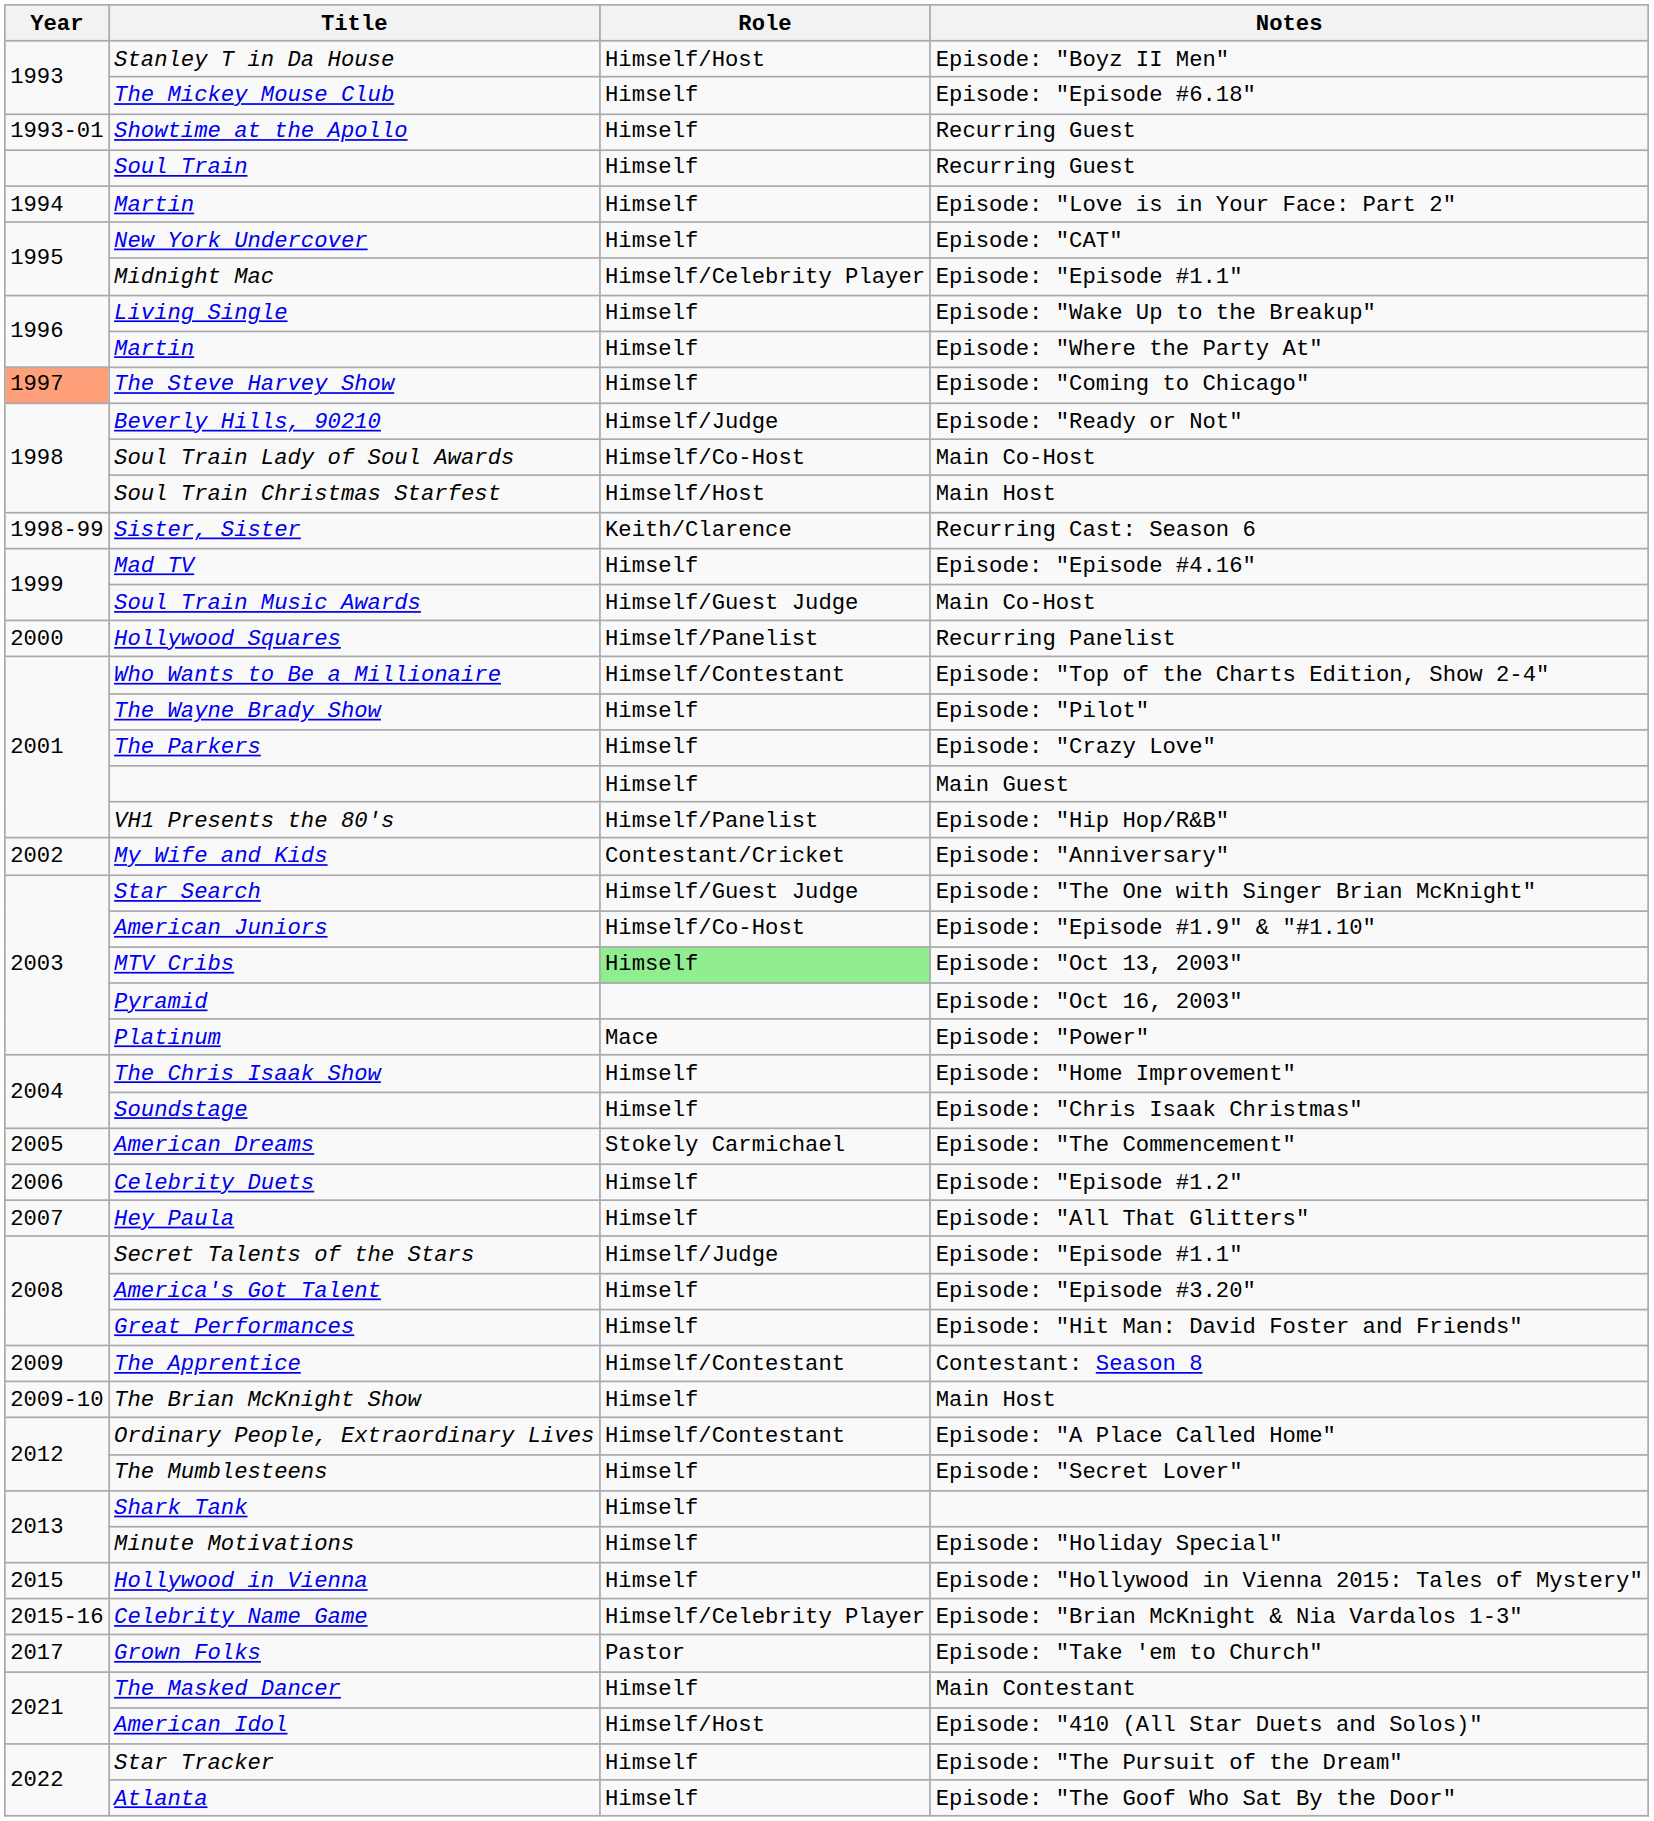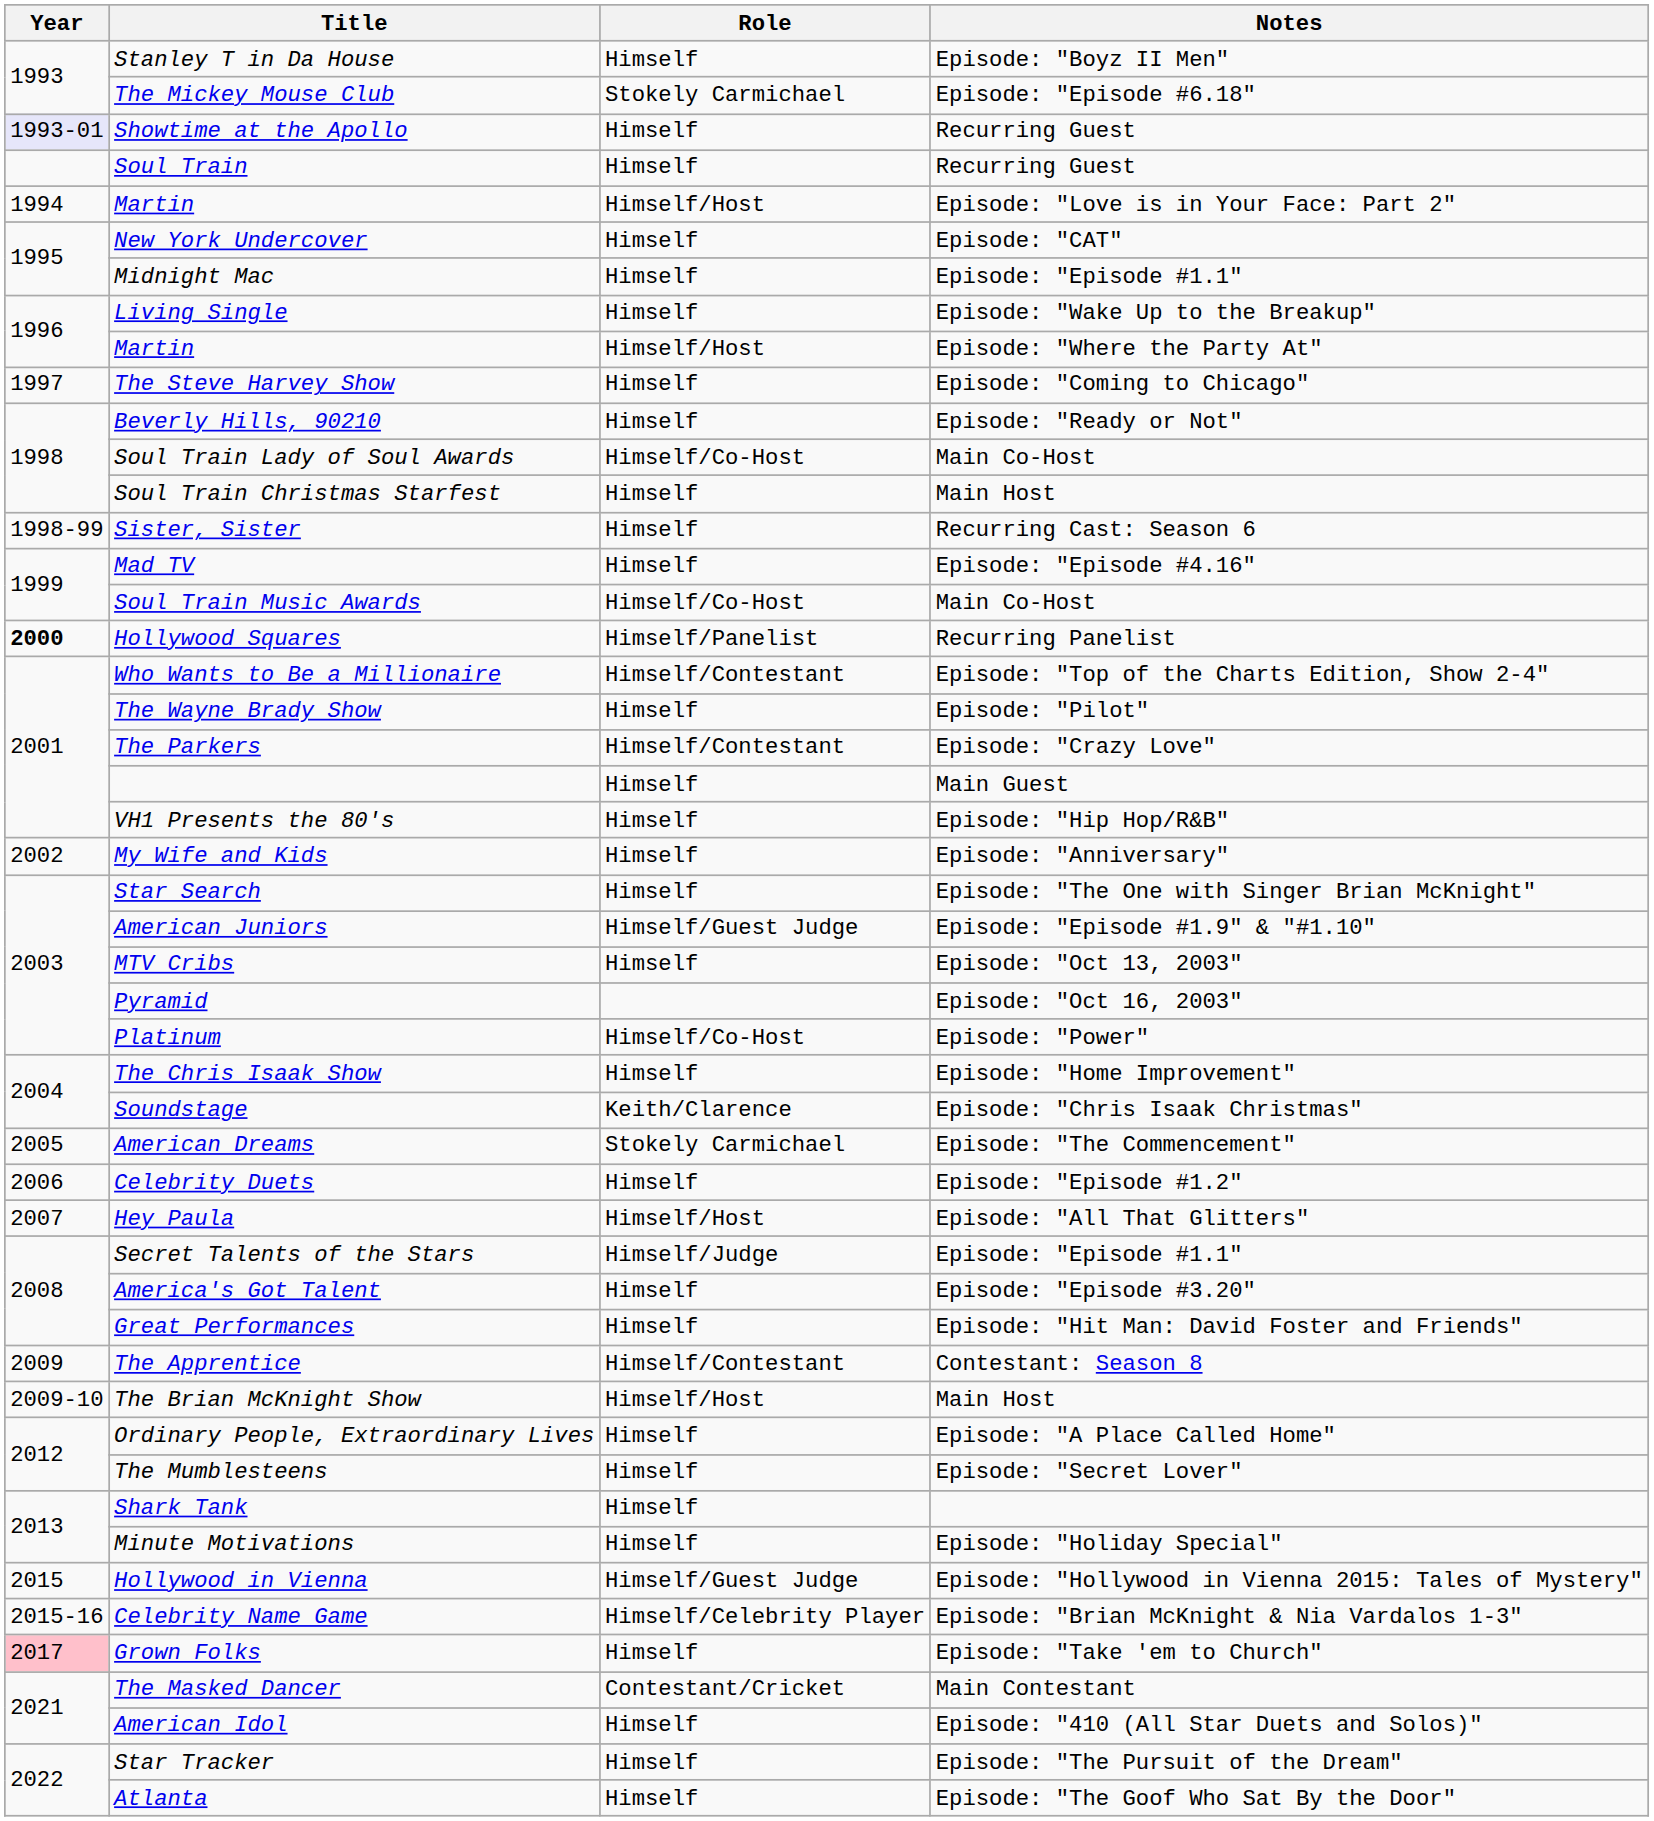 <table class="wikitable">
 <tr>
 <th>Year</th>
 <th>Title</th>
 <th>Role</th>
 <th>Notes</th>
 </tr>
 <tr>
 <td rowspan="2">1993</td>
 <td><em>Stanley T in Da House</em></td>
-<td>Himself/Host</td>
+<td>Himself</td>
 <td>Episode: "Boyz II Men"</td>
 </tr>
 <tr>
 <td><em><a href='#'>The Mickey Mouse Club</a></em></td>
-<td>Himself</td>
+<td>Stokely Carmichael</td>
 <td>Episode: "Episode #6.18"</td>
 </tr>
 <tr>
-<td>1993-01</td>
+<td style="background: lavender;">1993-01</td>
 <td><em><a href='#'>Showtime at the Apollo</a></em></td>
 <td>Himself</td>
 <td>Recurring Guest</td>
 </tr>
 <tr>
 <td></td>
 <td><em><a href='#'>Soul Train</a></em></td>
 <td>Himself</td>
 <td>Recurring Guest</td>
 </tr>
 <tr>
 <td>1994</td>
 <td><em><a href='#'>Martin</a></em></td>
-<td>Himself</td>
+<td>Himself/Host</td>
 <td>Episode: "Love is in Your Face: Part 2"</td>
 </tr>
 <tr>
 <td rowspan="2">1995</td>
 <td><em><a href='#'>New York Undercover</a></em></td>
 <td>Himself</td>
 <td>Episode: "CAT"</td>
 </tr>
 <tr>
 <td><em>Midnight Mac</em></td>
-<td>Himself/Celebrity Player</td>
+<td>Himself</td>
 <td>Episode: "Episode #1.1"</td>
 </tr>
 <tr>
 <td rowspan="2">1996</td>
 <td><em><a href='#'>Living Single</a></em></td>
 <td>Himself</td>
 <td>Episode: "Wake Up to the Breakup"</td>
 </tr>
 <tr>
 <td><em><a href='#'>Martin</a></em></td>
-<td>Himself</td>
+<td>Himself/Host</td>
 <td>Episode: "Where the Party At"</td>
 </tr>
 <tr>
-<td style="background: lightsalmon;">1997</td>
+<td>1997</td>
 <td><em><a href='#'>The Steve Harvey Show</a></em></td>
 <td>Himself</td>
 <td>Episode: "Coming to Chicago"</td>
 </tr>
 <tr>
 <td rowspan="3">1998</td>
 <td><em><a href='#'>Beverly Hills, 90210</a></em></td>
-<td>Himself/Judge</td>
+<td>Himself</td>
 <td>Episode: "Ready or Not"</td>
 </tr>
 <tr>
 <td><em>Soul Train Lady of Soul Awards</em></td>
 <td>Himself/Co-Host</td>
 <td>Main Co-Host</td>
 </tr>
 <tr>
 <td><em>Soul Train Christmas Starfest</em></td>
-<td>Himself/Host</td>
+<td>Himself</td>
 <td>Main Host</td>
 </tr>
 <tr>
 <td>1998-99</td>
 <td><em><a href='#'>Sister, Sister</a></em></td>
-<td>Keith/Clarence</td>
+<td>Himself</td>
 <td>Recurring Cast: Season 6</td>
 </tr>
 <tr>
 <td rowspan="2">1999</td>
 <td><em><a href='#'>Mad TV</a></em></td>
 <td>Himself</td>
 <td>Episode: "Episode #4.16"</td>
 </tr>
 <tr>
 <td><em><a href='#'>Soul Train Music Awards</a></em></td>
-<td>Himself/Guest Judge</td>
+<td>Himself/Co-Host</td>
 <td>Main Co-Host</td>
 </tr>
 <tr>
-<td>2000</td>
+<td><strong>2000</strong></td>
 <td><em><a href='#'>Hollywood Squares</a></em></td>
 <td>Himself/Panelist</td>
 <td>Recurring Panelist</td>
 </tr>
 <tr>
 <td rowspan="5">2001</td>
 <td><em><a href='#'>Who Wants to Be a Millionaire</a></em></td>
 <td>Himself/Contestant</td>
 <td>Episode: "Top of the Charts Edition, Show 2-4"</td>
 </tr>
 <tr>
 <td><em><a href='#'>The Wayne Brady Show</a></em></td>
 <td>Himself</td>
 <td>Episode: "Pilot"</td>
 </tr>
 <tr>
 <td><em><a href='#'>The Parkers</a></em></td>
-<td>Himself</td>
+<td>Himself/Contestant</td>
 <td>Episode: "Crazy Love"</td>
 </tr>
 <tr>
 <td></td>
 <td>Himself</td>
 <td>Main Guest</td>
 </tr>
 <tr>
 <td><em>VH1 Presents the 80's</em></td>
-<td>Himself/Panelist</td>
+<td>Himself</td>
 <td>Episode: "Hip Hop/R&B"</td>
 </tr>
 <tr>
 <td>2002</td>
 <td><em><a href='#'>My Wife and Kids</a></em></td>
-<td>Contestant/Cricket</td>
+<td>Himself</td>
 <td>Episode: "Anniversary"</td>
 </tr>
 <tr>
 <td rowspan="5">2003</td>
 <td><em><a href='#'>Star Search</a></em></td>
-<td>Himself/Guest Judge</td>
+<td>Himself</td>
 <td>Episode: "The One with Singer Brian McKnight"</td>
 </tr>
 <tr>
 <td><em><a href='#'>American Juniors</a></em></td>
-<td>Himself/Co-Host</td>
+<td>Himself/Guest Judge</td>
 <td>Episode: "Episode #1.9" & "#1.10"</td>
 </tr>
 <tr>
 <td><em><a href='#'>MTV Cribs</a></em></td>
-<td style="background: lightgreen;">Himself</td>
+<td>Himself</td>
 <td>Episode: "Oct 13, 2003"</td>
 </tr>
 <tr>
 <td><em><a href='#'>Pyramid</a></em></td>
 <td></td>
 <td>Episode: "Oct 16, 2003"</td>
 </tr>
 <tr>
 <td><em><a href='#'>Platinum</a></em></td>
-<td>Mace</td>
+<td>Himself/Co-Host</td>
 <td>Episode: "Power"</td>
 </tr>
 <tr>
 <td rowspan="2">2004</td>
 <td><em><a href='#'>The Chris Isaak Show</a></em></td>
 <td>Himself</td>
 <td>Episode: "Home Improvement"</td>
 </tr>
 <tr>
 <td><em><a href='#'>Soundstage</a></em></td>
-<td>Himself</td>
+<td>Keith/Clarence</td>
 <td>Episode: "Chris Isaak Christmas"</td>
 </tr>
 <tr>
 <td>2005</td>
 <td><em><a href='#'>American Dreams</a></em></td>
 <td>Stokely Carmichael</td>
 <td>Episode: "The Commencement"</td>
 </tr>
 <tr>
 <td>2006</td>
 <td><em><a href='#'>Celebrity Duets</a></em></td>
 <td>Himself</td>
 <td>Episode: "Episode #1.2"</td>
 </tr>
 <tr>
 <td>2007</td>
 <td><em><a href='#'>Hey Paula</a></em></td>
-<td>Himself</td>
+<td>Himself/Host</td>
 <td>Episode: "All That Glitters"</td>
 </tr>
 <tr>
 <td rowspan="3">2008</td>
 <td><em>Secret Talents of the Stars</em></td>
 <td>Himself/Judge</td>
 <td>Episode: "Episode #1.1"</td>
 </tr>
 <tr>
 <td><em><a href='#'>America's Got Talent</a></em></td>
 <td>Himself</td>
 <td>Episode: "Episode #3.20"</td>
 </tr>
 <tr>
 <td><em><a href='#'>Great Performances</a></em></td>
 <td>Himself</td>
 <td>Episode: "Hit Man: David Foster and Friends"</td>
 </tr>
 <tr>
 <td>2009</td>
 <td><em><a href='#'>The Apprentice</a></em></td>
 <td>Himself/Contestant</td>
 <td>Contestant: <a href='#'>Season 8</a></td>
 </tr>
 <tr>
 <td>2009-10</td>
 <td><em>The Brian McKnight Show</em></td>
-<td>Himself</td>
+<td>Himself/Host</td>
 <td>Main Host</td>
 </tr>
 <tr>
 <td rowspan="2">2012</td>
 <td><em>Ordinary People, Extraordinary Lives</em></td>
-<td>Himself/Contestant</td>
+<td>Himself</td>
 <td>Episode: "A Place Called Home"</td>
 </tr>
 <tr>
 <td><em>The Mumblesteens</em></td>
 <td>Himself</td>
 <td>Episode: "Secret Lover"</td>
 </tr>
 <tr>
 <td rowspan="2">2013</td>
 <td><em><a href='#'>Shark Tank</a></em></td>
 <td>Himself</td>
 <td></td>
 </tr>
 <tr>
 <td><em>Minute Motivations</em></td>
 <td>Himself</td>
 <td>Episode: "Holiday Special"</td>
 </tr>
 <tr>
 <td>2015</td>
 <td><em><a href='#'>Hollywood in Vienna</a></em></td>
-<td>Himself</td>
+<td>Himself/Guest Judge</td>
 <td>Episode: "Hollywood in Vienna 2015: Tales of Mystery"</td>
 </tr>
 <tr>
 <td>2015-16</td>
 <td><em><a href='#'>Celebrity Name Game</a></em></td>
 <td>Himself/Celebrity Player</td>
 <td>Episode: "Brian McKnight & Nia Vardalos 1-3"</td>
 </tr>
 <tr>
-<td>2017</td>
+<td style="background: pink;">2017</td>
 <td><em><a href='#'>Grown Folks</a></em></td>
-<td>Pastor</td>
+<td>Himself</td>
 <td>Episode: "Take 'em to Church"</td>
 </tr>
 <tr>
 <td rowspan="2">2021</td>
 <td><em><a href='#'>The Masked Dancer</a></em></td>
-<td>Himself</td>
+<td>Contestant/Cricket</td>
 <td>Main Contestant</td>
 </tr>
 <tr>
 <td><em><a href='#'>American Idol</a></em></td>
-<td>Himself/Host</td>
+<td>Himself</td>
 <td>Episode: "410 (All Star Duets and Solos)"</td>
 </tr>
 <tr>
 <td rowspan="2">2022</td>
 <td><em>Star Tracker</em></td>
 <td>Himself</td>
 <td>Episode: "The Pursuit of the Dream"</td>
 </tr>
 <tr>
 <td><em><a href='#'>Atlanta</a></em></td>
 <td>Himself</td>
 <td>Episode: "The Goof Who Sat By the Door"</td>
 </tr>
 </table>
